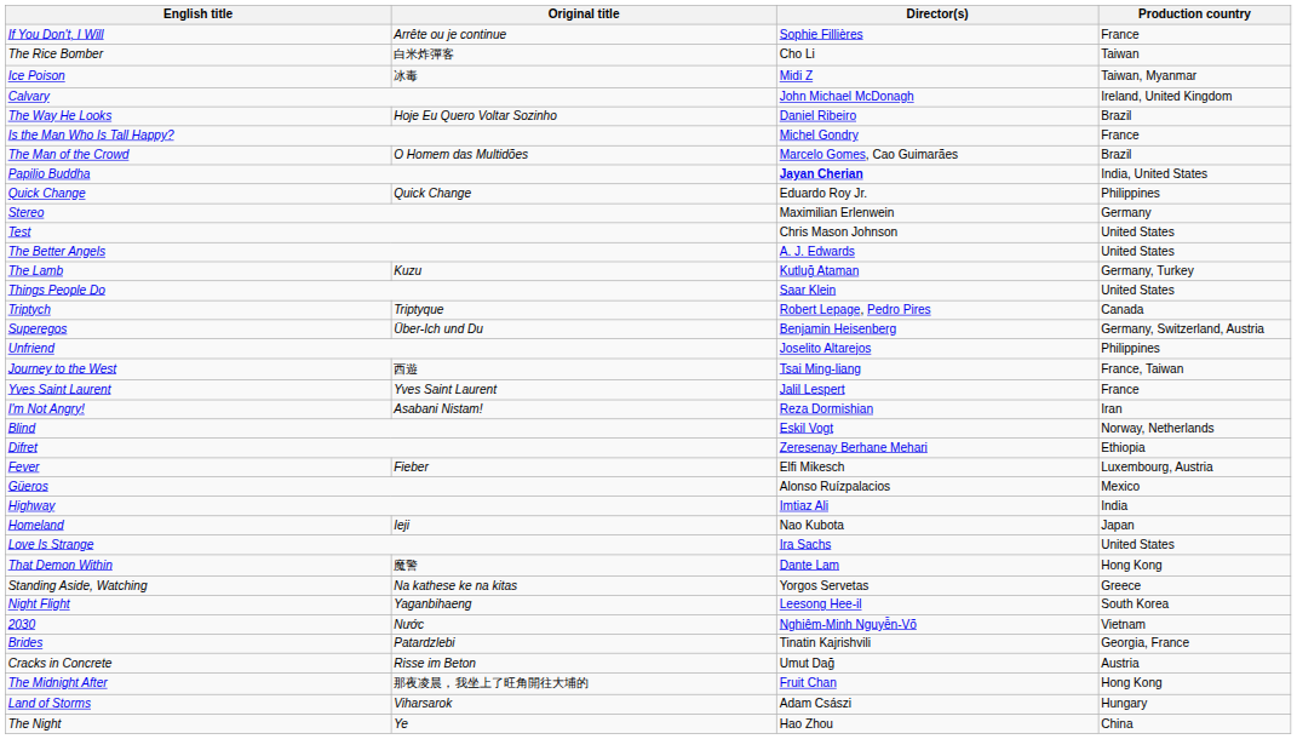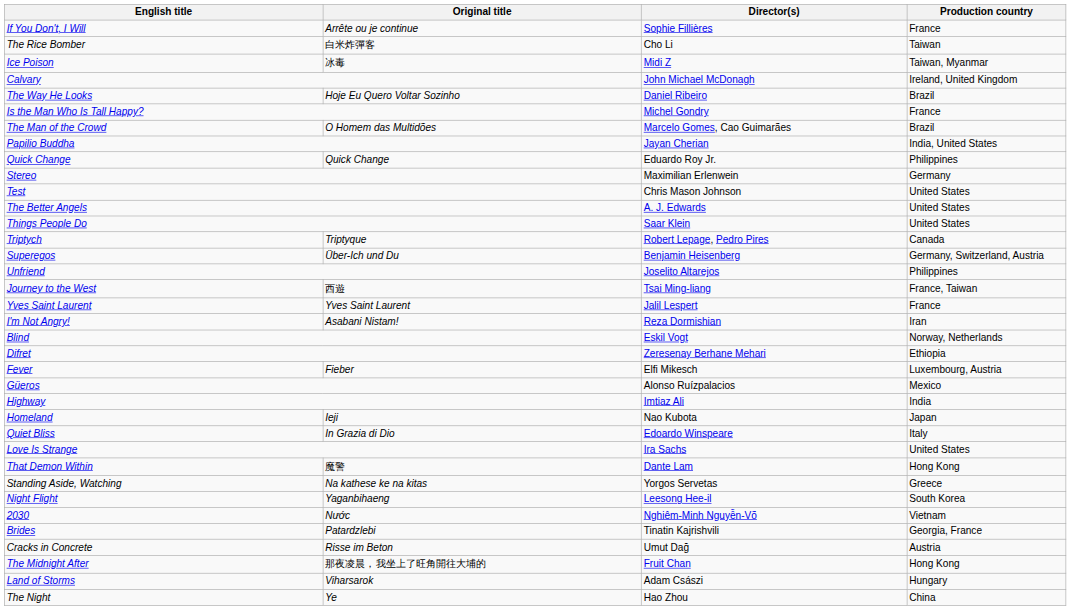 <table class="wikitable" width="85%" cellpadding="5">
 <tr>
 <th scope="col" width="30%">English title</th>
 <th scope="col" width="30%">Original title</th>
 <th scope="col" width="25%">Director(s)</th>
 <th scope="col" width="15%">Production country</th>
 </tr>
 <tr>
 <td><em><a href='#'>If You Don't, I Will</a></em></td>
 <td><em>Arrête ou je continue</em></td>
 <td><a href='#'>Sophie Fillières</a></td>
 <td>France</td>
 </tr>
 <tr>
 <td><em>The Rice Bomber</em></td>
 <td>白米炸彈客</td>
 <td>Cho Li</td>
 <td>Taiwan</td>
 </tr>
 <tr>
 <td><em><a href='#'>Ice Poison</a></em></td>
 <td>冰毒</td>
 <td><a href='#'>Midi Z</a></td>
 <td>Taiwan, Myanmar</td>
 </tr>
 <tr>
 <td colspan="2"><em><a href='#'>Calvary</a></em></td>
 <td><a href='#'>John Michael McDonagh</a></td>
 <td>Ireland, United Kingdom</td>
 </tr>
 <tr>
 <td><em><a href='#'>The Way He Looks</a></em></td>
 <td><em>Hoje Eu Quero Voltar Sozinho</em></td>
 <td><a href='#'>Daniel Ribeiro</a></td>
 <td>Brazil</td>
 </tr>
 <tr>
 <td colspan="2"><em><a href='#'>Is the Man Who Is Tall Happy?</a></em></td>
 <td><a href='#'>Michel Gondry</a></td>
 <td>France</td>
 </tr>
 <tr>
 <td><em><a href='#'>The Man of the Crowd</a></em></td>
 <td><em>O Homem das Multidões</em></td>
 <td><a href='#'>Marcelo Gomes</a>, Cao Guimarães</td>
 <td>Brazil</td>
 </tr>
 <tr>
 <td colspan="2"><em><a href='#'>Papilio Buddha</a></em></td>
-<td><strong><a href='#'>Jayan Cherian</a></strong></td>
+<td><a href='#'>Jayan Cherian</a></td>
 <td>India, United States</td>
 </tr>
 <tr>
 <td><em><a href='#'>Quick Change</a></em></td>
 <td><em>Quick Change</em></td>
 <td>Eduardo Roy Jr.</td>
 <td>Philippines</td>
 </tr>
 <tr>
 <td colspan="2"><em><a href='#'>Stereo</a></em></td>
 <td>Maximilian Erlenwein</td>
 <td>Germany</td>
 </tr>
 <tr>
 <td colspan="2"><em><a href='#'>Test</a></em></td>
 <td>Chris Mason Johnson</td>
 <td>United States</td>
 </tr>
 <tr>
 <td colspan="2"><em><a href='#'>The Better Angels</a></em></td>
 <td><a href='#'>A. J. Edwards</a></td>
 <td>United States</td>
-</tr>
-<tr>
-<td><em><a href='#'>The Lamb</a></em></td>
-<td><em>Kuzu</em></td>
-<td><a href='#'>Kutluğ Ataman</a></td>
-<td>Germany, Turkey</td>
 </tr>
 <tr>
 <td colspan="2"><em><a href='#'>Things People Do</a></em></td>
 <td><a href='#'>Saar Klein</a></td>
 <td>United States</td>
 </tr>
 <tr>
 <td><em><a href='#'>Triptych</a></em></td>
 <td><em>Triptyque</em></td>
 <td><a href='#'>Robert Lepage</a>, <a href='#'>Pedro Pires</a></td>
 <td>Canada</td>
 </tr>
 <tr>
 <td><em><a href='#'>Superegos</a></em></td>
 <td><em>Über-Ich und Du</em></td>
 <td><a href='#'>Benjamin Heisenberg</a></td>
 <td>Germany, Switzerland, Austria</td>
 </tr>
 <tr>
 <td colspan="2"><em><a href='#'>Unfriend</a></em></td>
 <td><a href='#'>Joselito Altarejos</a></td>
 <td>Philippines</td>
 </tr>
 <tr>
 <td><em><a href='#'>Journey to the West</a></em></td>
 <td>西遊</td>
 <td><a href='#'>Tsai Ming-liang</a></td>
 <td>France, Taiwan</td>
 </tr>
 <tr>
 <td><em><a href='#'>Yves Saint Laurent</a></em></td>
 <td><em>Yves Saint Laurent</em></td>
 <td><a href='#'>Jalil Lespert</a></td>
 <td>France</td>
 </tr>
 <tr>
 <td><em><a href='#'>I'm Not Angry!</a></em></td>
 <td><em>Asabani Nistam!</em></td>
 <td><a href='#'>Reza Dormishian</a></td>
 <td>Iran</td>
 </tr>
 <tr>
 <td colspan="2"><em><a href='#'>Blind</a></em></td>
 <td><a href='#'>Eskil Vogt</a></td>
 <td>Norway, Netherlands</td>
 </tr>
 <tr>
 <td colspan="2"><em><a href='#'>Difret</a></em></td>
 <td><a href='#'>Zeresenay Berhane Mehari</a></td>
 <td>Ethiopia</td>
 </tr>
 <tr>
 <td><em><a href='#'>Fever</a></em></td>
 <td><em>Fieber</em></td>
 <td>Elfi Mikesch</td>
 <td>Luxembourg, Austria</td>
 </tr>
 <tr>
 <td colspan="2"><em><a href='#'>Güeros</a></em></td>
 <td>Alonso Ruízpalacios</td>
 <td>Mexico</td>
 </tr>
 <tr>
 <td colspan="2"><em><a href='#'>Highway</a></em></td>
 <td><a href='#'>Imtiaz Ali</a></td>
 <td>India</td>
 </tr>
 <tr>
 <td><em><a href='#'>Homeland</a></em></td>
 <td><em>Ieji</em></td>
 <td>Nao Kubota</td>
 <td>Japan</td>
 </tr>
 <tr>
+<td><em><a href='#'>Quiet Bliss</a></em></td>
+<td><em>In Grazia di Dio</em></td>
+<td><a href='#'>Edoardo Winspeare</a></td>
+<td>Italy</td>
+</tr>
+<tr>
 <td colspan="2"><em><a href='#'>Love Is Strange</a></em></td>
 <td><a href='#'>Ira Sachs</a></td>
 <td>United States</td>
 </tr>
 <tr>
 <td><em><a href='#'>That Demon Within</a></em></td>
 <td>魔警</td>
 <td><a href='#'>Dante Lam</a></td>
 <td>Hong Kong</td>
 </tr>
 <tr>
 <td><em>Standing Aside, Watching</em></td>
 <td><em>Na kathese ke na kitas</em></td>
 <td>Yorgos Servetas</td>
 <td>Greece</td>
 </tr>
 <tr>
 <td><em><a href='#'>Night Flight</a></em></td>
 <td><em>Yaganbihaeng</em></td>
 <td><a href='#'>Leesong Hee-il</a></td>
 <td>South Korea</td>
 </tr>
 <tr>
 <td><em><a href='#'>2030</a></em></td>
 <td><em>Nước</em></td>
 <td><a href='#'>Nghiêm-Minh Nguyễn-Võ</a></td>
 <td>Vietnam</td>
 </tr>
 <tr>
 <td><em><a href='#'>Brides</a></em></td>
 <td><em>Patardzlebi</em></td>
 <td>Tinatin Kajrishvili</td>
 <td>Georgia, France</td>
 </tr>
 <tr>
 <td><em>Cracks in Concrete</em></td>
 <td><em>Risse im Beton</em></td>
 <td>Umut Dağ</td>
 <td>Austria</td>
 </tr>
 <tr>
 <td><em><a href='#'>The Midnight After</a></em></td>
 <td>那夜凌晨，我坐上了旺角開往大埔的</td>
 <td><a href='#'>Fruit Chan</a></td>
 <td>Hong Kong</td>
 </tr>
 <tr>
 <td><em><a href='#'>Land of Storms</a></em></td>
 <td><em>Viharsarok</em></td>
 <td>Adam Császi</td>
 <td>Hungary</td>
 </tr>
 <tr>
 <td><em>The Night</em></td>
 <td><em>Ye</em></td>
 <td>Hao Zhou</td>
 <td>China</td>
 </tr>
 </table>
